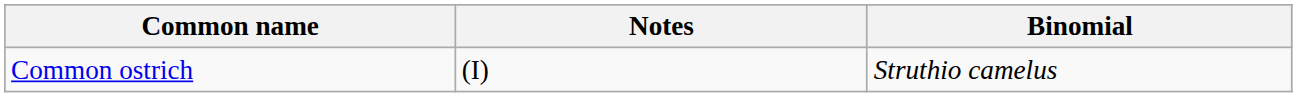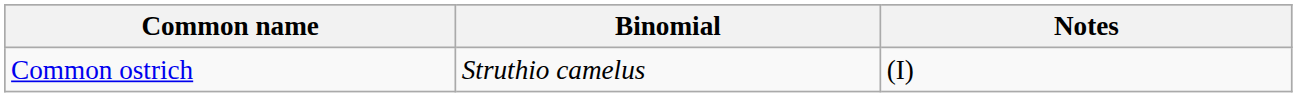 <table style="width:60%;" class="wikitable">
 <tr>
 <th width=35%>Common name</th>
+<th width=33%>Binomial</th>
 <th width=32%>Notes</th>
-<th width=33%>Binomial</th>
 </tr>
 <tr>
 <td><a href='#'>Common ostrich</a></td>
+<td><em>Struthio camelus</em></td>
 <td>(I)</td>
-<td><em>Struthio camelus</em></td>
 </tr>
 </table>
